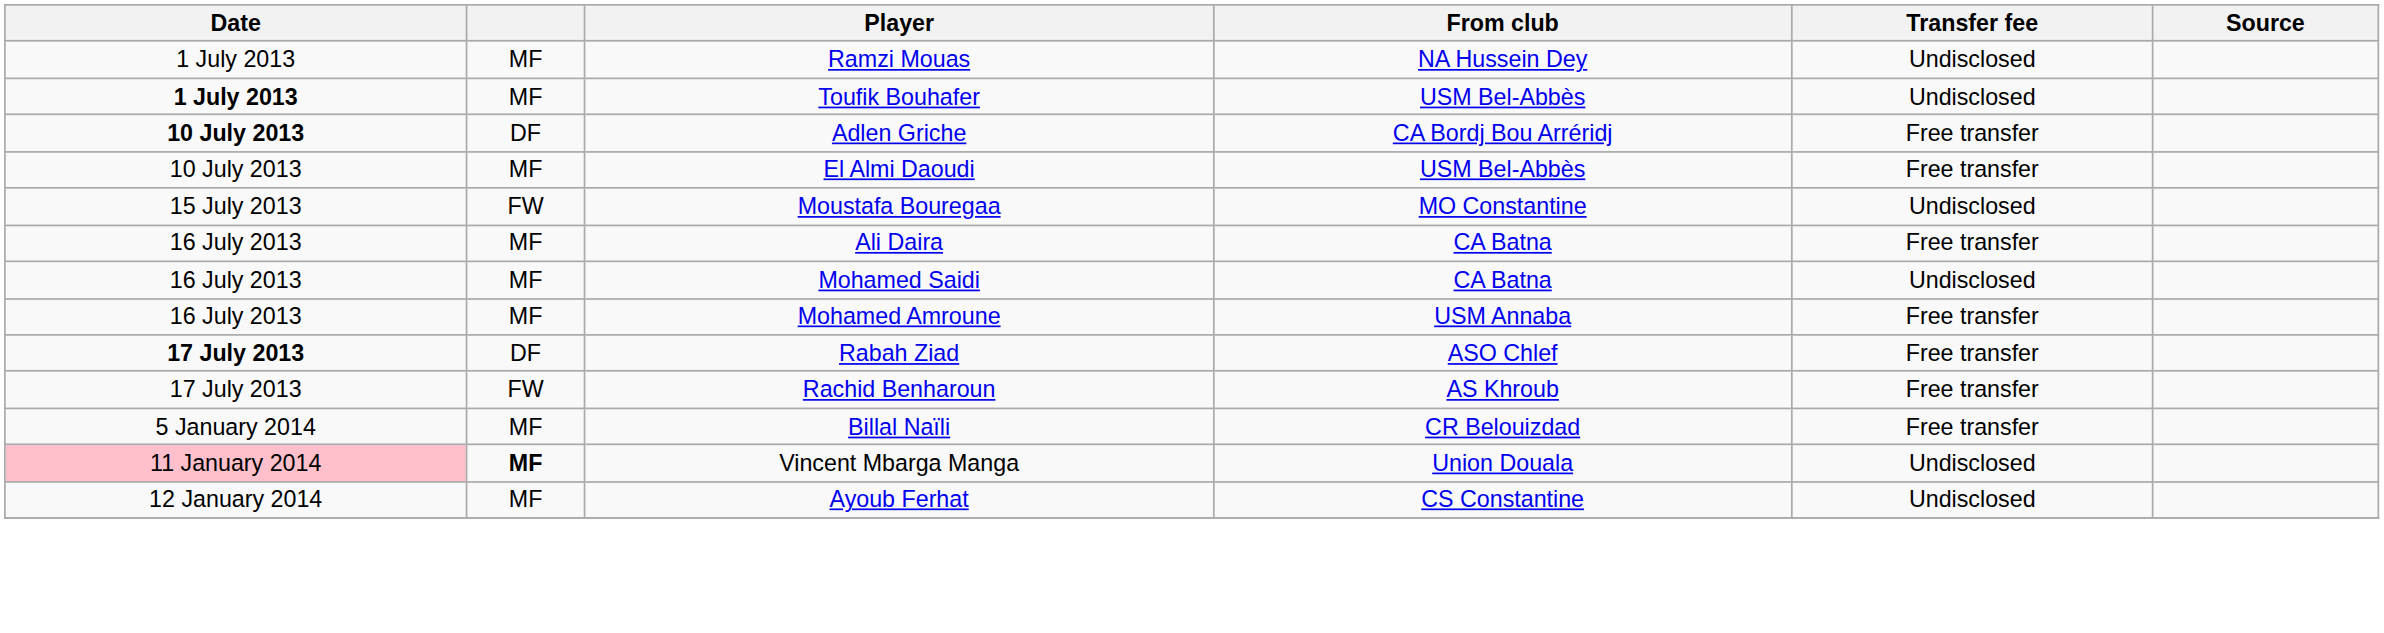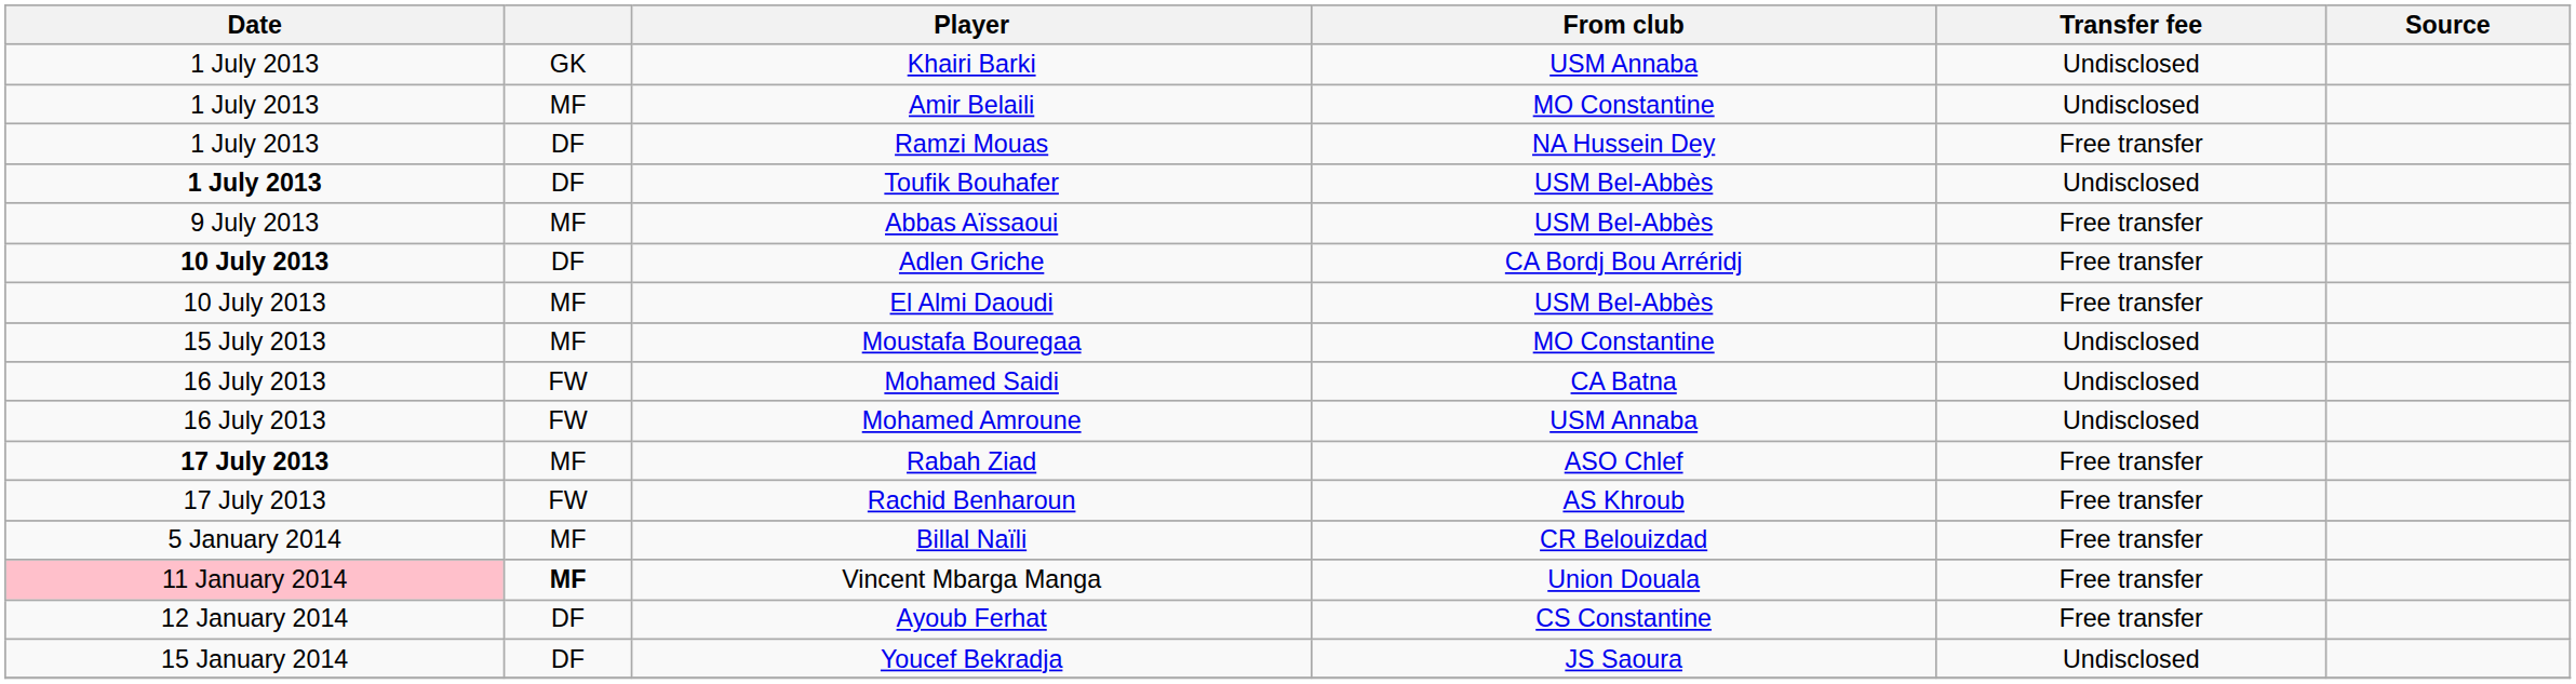 <table class="wikitable sortable" style="width:70%; text-align:center; font-size:85%; text-align:centre;">
 <tr>
 <th>Date</th>
 <th></th>
 <th>Player</th>
 <th>From club</th>
 <th>Transfer fee</th>
 <th>Source</th>
 </tr>
 <tr>
 <td>1 July 2013</td>
-<td>MF</td>
-<td> <a href='#'>Ramzi Mouas</a></td>
-<td><a href='#'>NA Hussein Dey</a></td>
+<td>GK</td>
+<td> <a href='#'>Khairi Barki</a></td>
+<td><a href='#'>USM Annaba</a></td>
 <td>Undisclosed</td>
 <td></td>
 </tr>
 <tr>
+<td>1 July 2013</td>
+<td>MF</td>
+<td> <a href='#'>Amir Belaili</a></td>
+<td><a href='#'>MO Constantine</a></td>
+<td>Undisclosed</td>
+<td></td>
+</tr>
+<tr>
+<td>1 July 2013</td>
+<td>DF</td>
+<td> <a href='#'>Ramzi Mouas</a></td>
+<td><a href='#'>NA Hussein Dey</a></td>
+<td>Free transfer</td>
+<td></td>
+</tr>
+<tr>
 <td><strong>1 July 2013</strong></td>
-<td>MF</td>
+<td>DF</td>
 <td> <a href='#'>Toufik Bouhafer</a></td>
 <td><a href='#'>USM Bel-Abbès</a></td>
 <td>Undisclosed</td>
+<td></td>
+</tr>
+<tr>
+<td>9 July 2013</td>
+<td>MF</td>
+<td> <a href='#'>Abbas Aïssaoui</a></td>
+<td><a href='#'>USM Bel-Abbès</a></td>
+<td>Free transfer</td>
 <td></td>
 </tr>
 <tr>
 <td><strong>10 July 2013</strong></td>
 <td>DF</td>
 <td> <a href='#'>Adlen Griche</a></td>
 <td><a href='#'>CA Bordj Bou Arréridj</a></td>
 <td>Free transfer</td>
 <td></td>
 </tr>
 <tr>
 <td>10 July 2013</td>
 <td>MF</td>
 <td> <a href='#'>El Almi Daoudi</a></td>
 <td><a href='#'>USM Bel-Abbès</a></td>
 <td>Free transfer</td>
 <td></td>
 </tr>
 <tr>
 <td>15 July 2013</td>
-<td>FW</td>
+<td>MF</td>
 <td> <a href='#'>Moustafa Bouregaa</a></td>
 <td><a href='#'>MO Constantine</a></td>
 <td>Undisclosed</td>
 <td></td>
 </tr>
 <tr>
 <td>16 July 2013</td>
-<td>MF</td>
-<td> <a href='#'>Ali Daira</a></td>
-<td><a href='#'>CA Batna</a></td>
-<td>Free transfer</td>
-<td></td>
-</tr>
-<tr>
-<td>16 July 2013</td>
-<td>MF</td>
+<td>FW</td>
 <td> <a href='#'>Mohamed Saidi</a></td>
 <td><a href='#'>CA Batna</a></td>
 <td>Undisclosed</td>
 <td></td>
 </tr>
 <tr>
 <td>16 July 2013</td>
-<td>MF</td>
+<td>FW</td>
 <td> <a href='#'>Mohamed Amroune</a></td>
 <td><a href='#'>USM Annaba</a></td>
-<td>Free transfer</td>
+<td>Undisclosed</td>
 <td></td>
 </tr>
 <tr>
 <td><strong>17 July 2013</strong></td>
-<td>DF</td>
+<td>MF</td>
 <td> <a href='#'>Rabah Ziad</a></td>
 <td><a href='#'>ASO Chlef</a></td>
 <td>Free transfer</td>
 <td></td>
 </tr>
 <tr>
 <td>17 July 2013</td>
 <td>FW</td>
 <td> <a href='#'>Rachid Benharoun</a></td>
 <td><a href='#'>AS Khroub</a></td>
 <td>Free transfer</td>
 <td></td>
 </tr>
 <tr>
 <td>5 January 2014</td>
 <td>MF</td>
 <td> <a href='#'>Billal Naïli</a></td>
 <td><a href='#'>CR Belouizdad</a></td>
 <td>Free transfer</td>
 <td></td>
 </tr>
 <tr>
 <td style="background: pink;">11 January 2014</td>
 <td><strong>MF</strong></td>
 <td> Vincent Mbarga Manga</td>
 <td> <a href='#'>Union Douala</a></td>
-<td>Undisclosed</td>
+<td>Free transfer</td>
 <td></td>
 </tr>
 <tr>
 <td>12 January 2014</td>
-<td>MF</td>
+<td>DF</td>
 <td> <a href='#'>Ayoub Ferhat</a></td>
 <td><a href='#'>CS Constantine</a></td>
+<td>Free transfer</td>
+<td></td>
+</tr>
+<tr>
+<td>15 January 2014</td>
+<td>DF</td>
+<td> <a href='#'>Youcef Bekradja</a></td>
+<td><a href='#'>JS Saoura</a></td>
 <td>Undisclosed</td>
 <td></td>
 </tr>
 <tr>
 </tr>
 </table>
